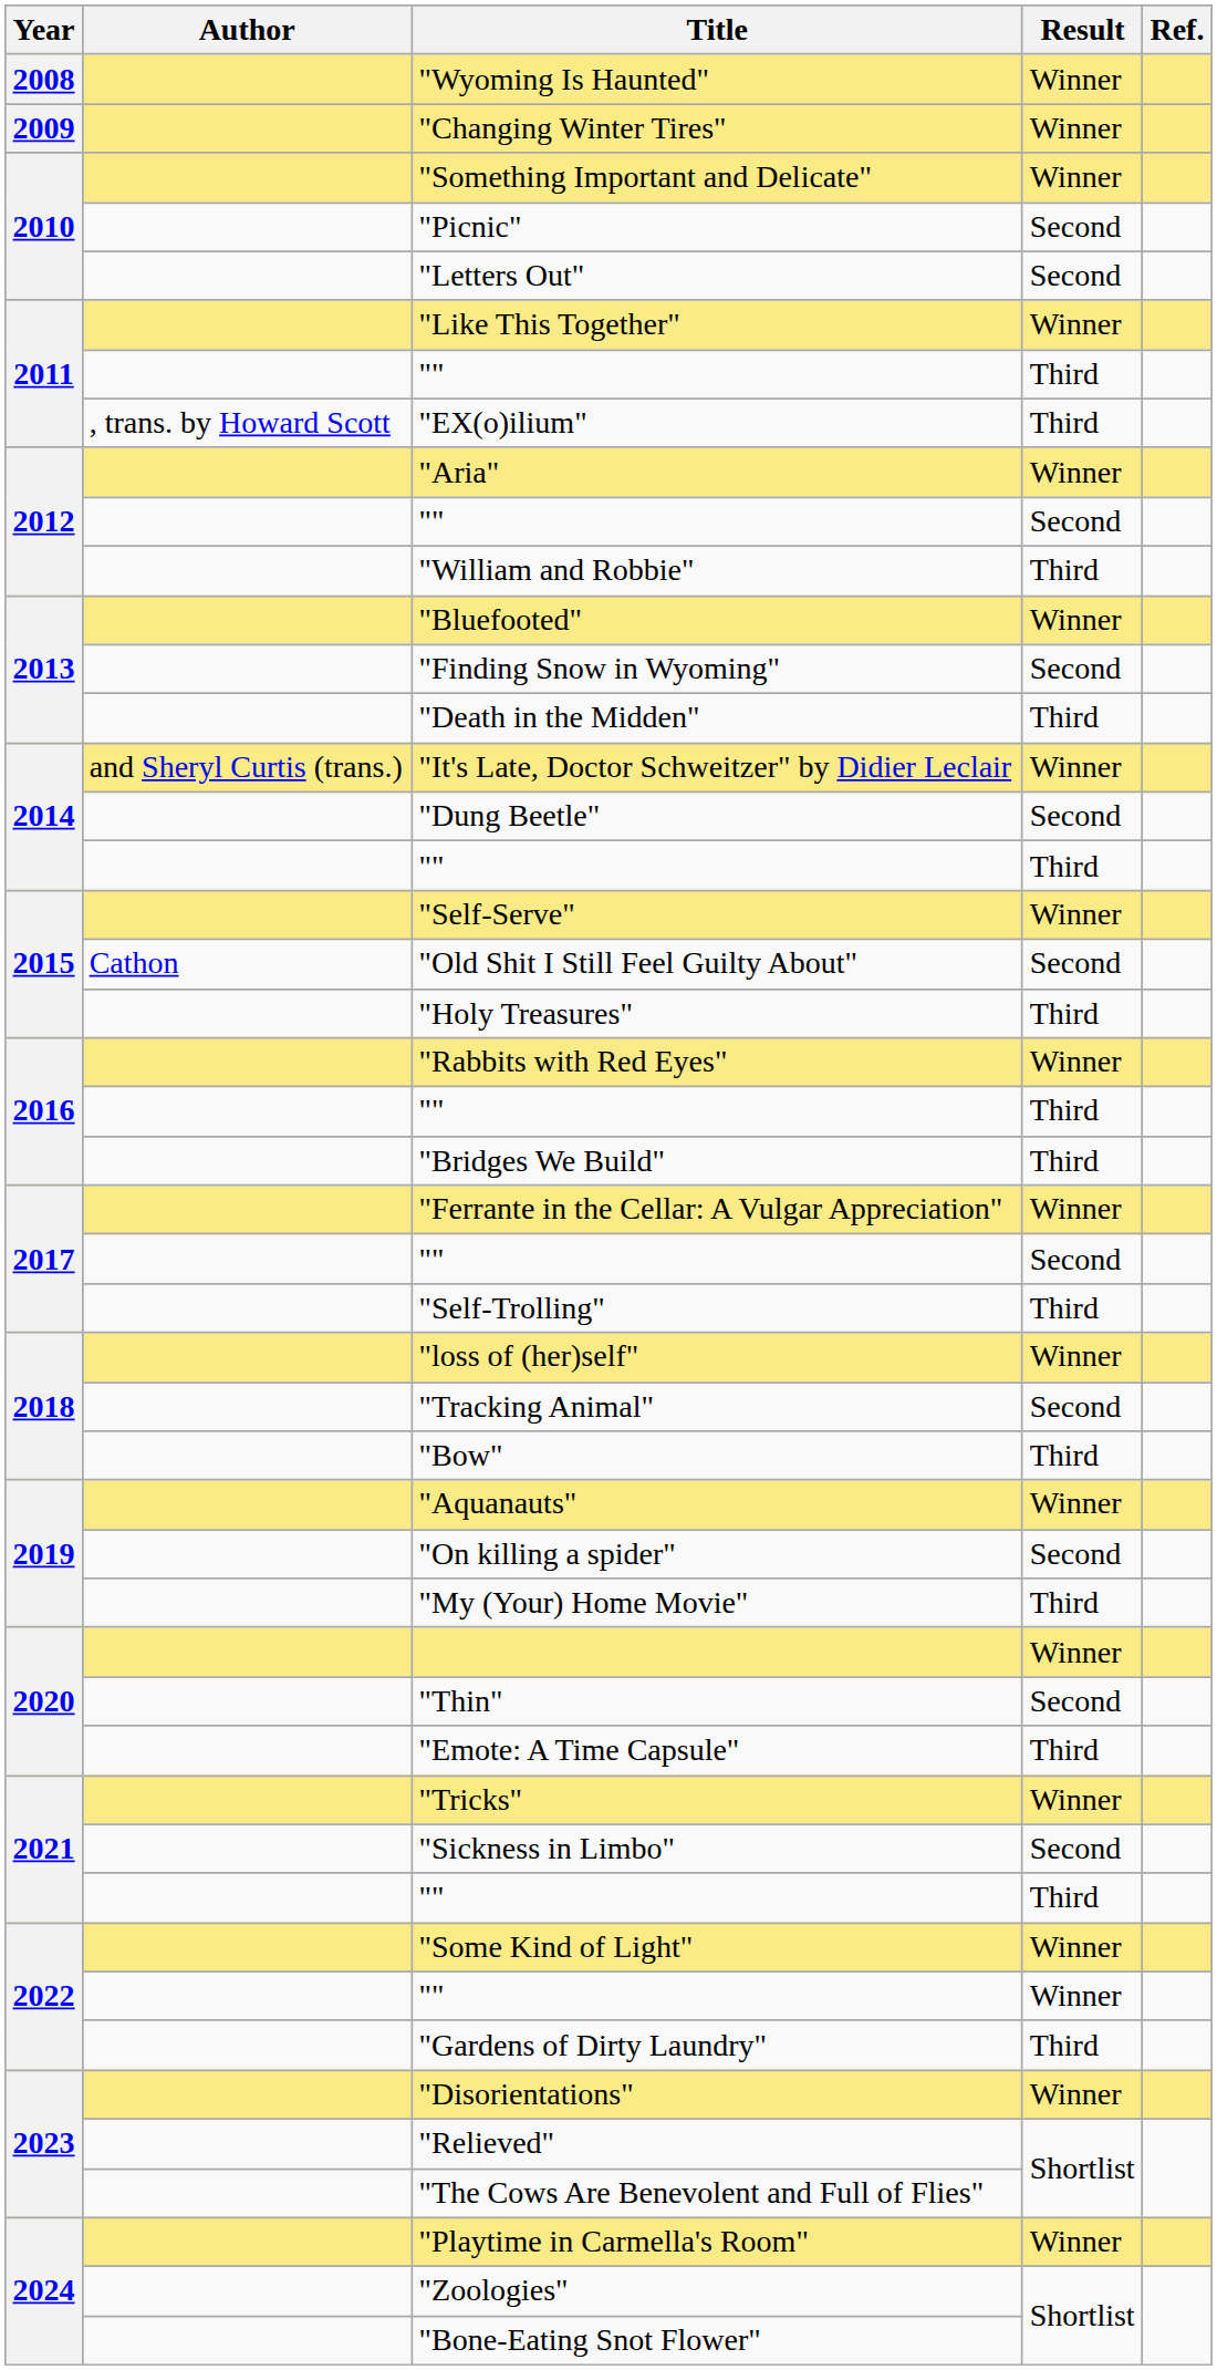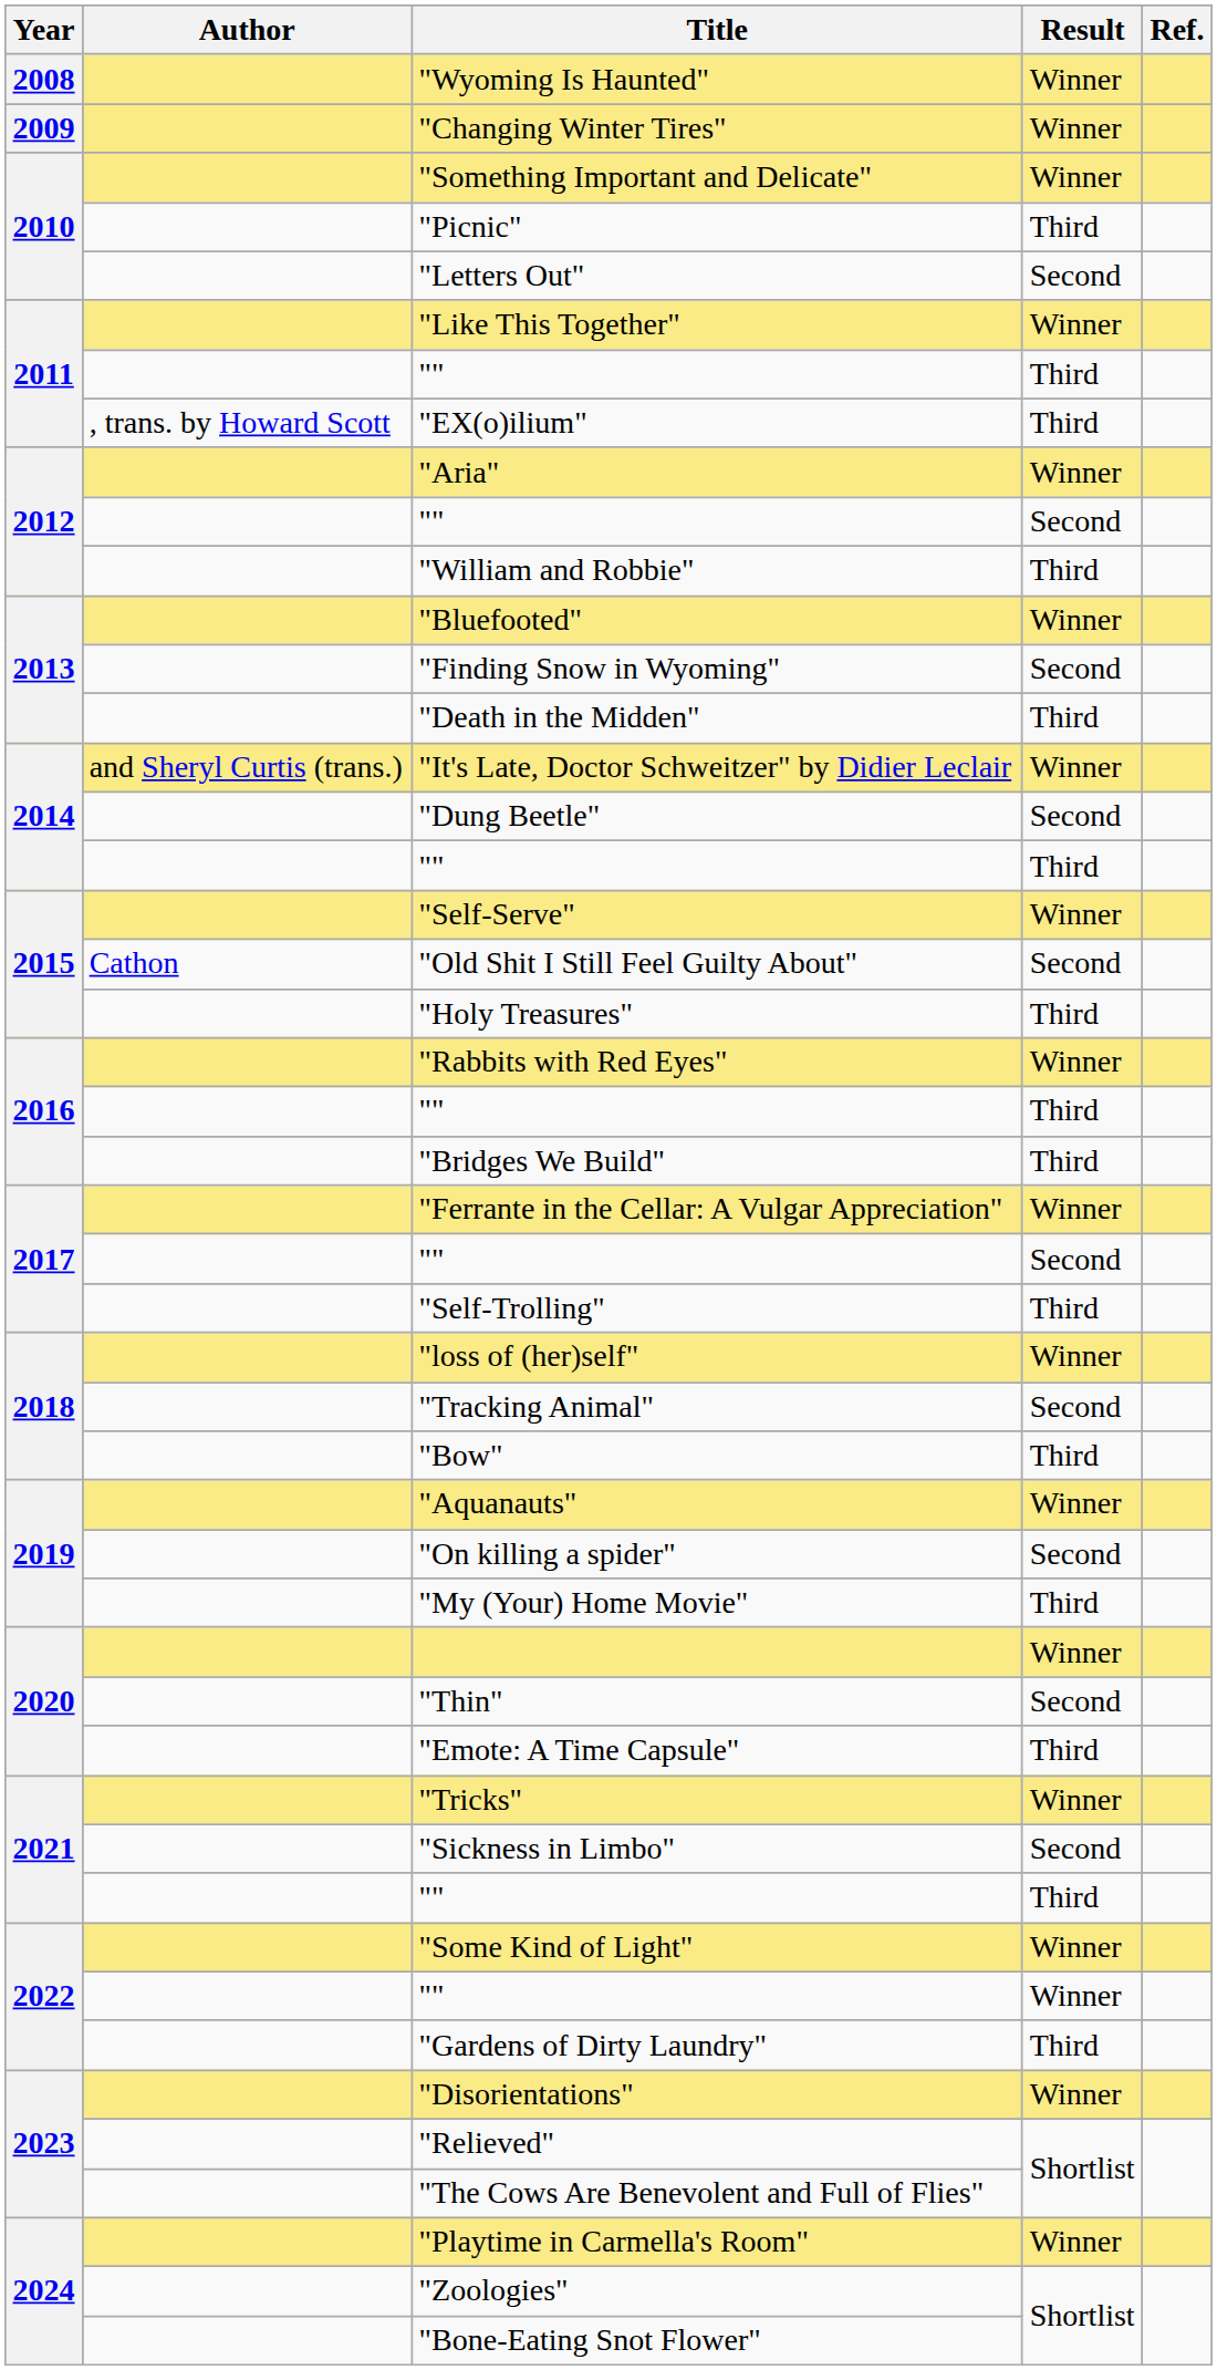 <table class="wikitable sortable mw-collapsible" width=100%>
 <tr>
 <th>Year</th>
 <th>Author</th>
 <th>Title</th>
 <th>Result</th>
 <th>Ref.</th>
 </tr>
 <tr style="background:#FAEB86">
 <th><a href='#'>2008</a></th>
 <td></td>
 <td>"Wyoming Is Haunted"</td>
 <td>Winner</td>
 <td></td>
 </tr>
 <tr style="background:#FAEB86">
 <th><a href='#'>2009</a></th>
 <td></td>
 <td>"Changing Winter Tires"</td>
 <td>Winner</td>
 <td></td>
 </tr>
 <tr style="background:#FAEB86">
 <th rowspan="3"><a href='#'>2010</a></th>
 <td></td>
 <td>"Something Important and Delicate"</td>
 <td>Winner</td>
 <td></td>
 </tr>
 <tr>
 <td></td>
 <td>"Picnic"</td>
-<td>Second</td>
+<td>Third</td>
 <td></td>
 </tr>
 <tr>
 <td></td>
 <td>"Letters Out"</td>
 <td>Second</td>
 <td></td>
 </tr>
 <tr style="background:#FAEB86">
 <th rowspan="3"><a href='#'>2011</a></th>
 <td></td>
 <td>"Like This Together"</td>
 <td>Winner</td>
 <td></td>
 </tr>
 <tr>
 <td></td>
 <td>""</td>
 <td>Third</td>
 <td></td>
 </tr>
 <tr>
 <td>, trans. by <a href='#'>Howard Scott</a></td>
 <td>"EX(o)ilium"</td>
 <td>Third</td>
 <td></td>
 </tr>
 <tr style="background:#FAEB86">
 <th rowspan="3"><a href='#'>2012</a></th>
 <td></td>
 <td>"Aria"</td>
 <td>Winner</td>
 <td></td>
 </tr>
 <tr>
 <td></td>
 <td>""</td>
 <td>Second</td>
 <td></td>
 </tr>
 <tr>
 <td></td>
 <td>"William and Robbie"</td>
 <td>Third</td>
 <td></td>
 </tr>
 <tr style="background:#FAEB86">
 <th rowspan="3"><a href='#'>2013</a></th>
 <td></td>
 <td>"Bluefooted"</td>
 <td>Winner</td>
 <td></td>
 </tr>
 <tr>
 <td></td>
 <td>"Finding Snow in Wyoming"</td>
 <td>Second</td>
 <td></td>
 </tr>
 <tr>
 <td></td>
 <td>"Death in the Midden"</td>
 <td>Third</td>
 <td></td>
 </tr>
 <tr style="background:#FAEB86">
 <th rowspan="3"><a href='#'>2014</a></th>
 <td> and <a href='#'>Sheryl Curtis</a> (trans.)</td>
 <td>"It's Late, Doctor Schweitzer" by <a href='#'>Didier Leclair</a></td>
 <td>Winner</td>
 <td></td>
 </tr>
 <tr>
 <td></td>
 <td>"Dung Beetle"</td>
 <td>Second</td>
 <td></td>
 </tr>
 <tr>
 <td></td>
 <td>""</td>
 <td>Third</td>
 <td></td>
 </tr>
 <tr style="background:#FAEB86">
 <th rowspan="3"><a href='#'>2015</a></th>
 <td></td>
 <td>"Self-Serve"</td>
 <td>Winner</td>
 <td></td>
 </tr>
 <tr>
 <td><a href='#'>Cathon</a></td>
 <td>"Old Shit I Still Feel Guilty About"</td>
 <td>Second</td>
 <td></td>
 </tr>
 <tr>
 <td></td>
 <td>"Holy Treasures"</td>
 <td>Third</td>
 <td></td>
 </tr>
 <tr style="background:#FAEB86">
 <th rowspan="3"><a href='#'>2016</a></th>
 <td></td>
 <td>"Rabbits with Red Eyes"</td>
 <td>Winner</td>
 <td></td>
 </tr>
 <tr>
 <td></td>
 <td>""</td>
 <td>Third</td>
 <td></td>
 </tr>
 <tr>
 <td></td>
 <td>"Bridges We Build"</td>
 <td>Third</td>
 <td></td>
 </tr>
 <tr style="background:#FAEB86">
 <th rowspan="3"><a href='#'>2017</a></th>
 <td></td>
 <td>"Ferrante in the Cellar: A Vulgar Appreciation"</td>
 <td>Winner</td>
 <td></td>
 </tr>
 <tr>
 <td></td>
 <td>""</td>
 <td>Second</td>
 <td></td>
 </tr>
 <tr>
 <td></td>
 <td>"Self-Trolling"</td>
 <td>Third</td>
 <td></td>
 </tr>
 <tr style="background:#FAEB86">
 <th rowspan="3"><a href='#'>2018</a></th>
 <td></td>
 <td>"loss of (her)self"</td>
 <td>Winner</td>
 <td></td>
 </tr>
 <tr>
 <td></td>
 <td>"Tracking Animal"</td>
 <td>Second</td>
 <td></td>
 </tr>
 <tr>
 <td></td>
 <td>"Bow"</td>
 <td>Third</td>
 <td></td>
 </tr>
 <tr style="background:#FAEB86">
 <th rowspan="3"><a href='#'>2019</a></th>
 <td></td>
 <td>"Aquanauts"</td>
 <td>Winner</td>
 <td></td>
 </tr>
 <tr>
 <td></td>
 <td>"On killing a spider"</td>
 <td>Second</td>
 <td></td>
 </tr>
 <tr>
 <td></td>
 <td>"My (Your) Home Movie"</td>
 <td>Third</td>
 <td></td>
 </tr>
 <tr style="background:#FAEB86">
 <th rowspan="3"><a href='#'>2020</a></th>
 <td></td>
 <td></td>
 <td>Winner</td>
 <td></td>
 </tr>
 <tr>
 <td></td>
 <td>"Thin"</td>
 <td>Second</td>
 <td></td>
 </tr>
 <tr>
 <td></td>
 <td>"Emote: A Time Capsule"</td>
 <td>Third</td>
 <td></td>
 </tr>
 <tr style="background:#FAEB86">
 <th rowspan="3"><a href='#'>2021</a></th>
 <td></td>
 <td>"Tricks"</td>
 <td>Winner</td>
 <td></td>
 </tr>
 <tr>
 <td></td>
 <td>"Sickness in Limbo"</td>
 <td>Second</td>
 <td></td>
 </tr>
 <tr>
 <td></td>
 <td>""</td>
 <td>Third</td>
 <td></td>
 </tr>
 <tr style="background:#FAEB86">
 <th rowspan="3"><a href='#'>2022</a></th>
 <td></td>
 <td>"Some Kind of Light"</td>
 <td>Winner</td>
 <td></td>
 </tr>
 <tr>
 <td></td>
 <td>""</td>
 <td>Winner</td>
 <td></td>
 </tr>
 <tr>
 <td></td>
 <td>"Gardens of Dirty Laundry"</td>
 <td>Third</td>
 <td></td>
 </tr>
 <tr style="background:#FAEB86">
 <th rowspan="3"><a href='#'>2023</a></th>
 <td></td>
 <td>"Disorientations"</td>
 <td>Winner</td>
 <td></td>
 </tr>
 <tr>
 <td></td>
 <td>"Relieved"</td>
 <td rowspan=2>Shortlist</td>
 <td rowspan=2></td>
 </tr>
 <tr>
 <td></td>
 <td>"The Cows Are Benevolent and Full of Flies"</td>
 </tr>
 <tr style="background:#FAEB86">
 <th rowspan="3"><a href='#'>2024</a></th>
 <td></td>
 <td>"Playtime in Carmella's Room"</td>
 <td>Winner</td>
 <td></td>
 </tr>
 <tr>
 <td></td>
 <td>"Zoologies"</td>
 <td rowspan=2>Shortlist</td>
 <td rowspan=2></td>
 </tr>
 <tr>
 <td></td>
 <td>"Bone-Eating Snot Flower"</td>
 </tr>
 </table>
